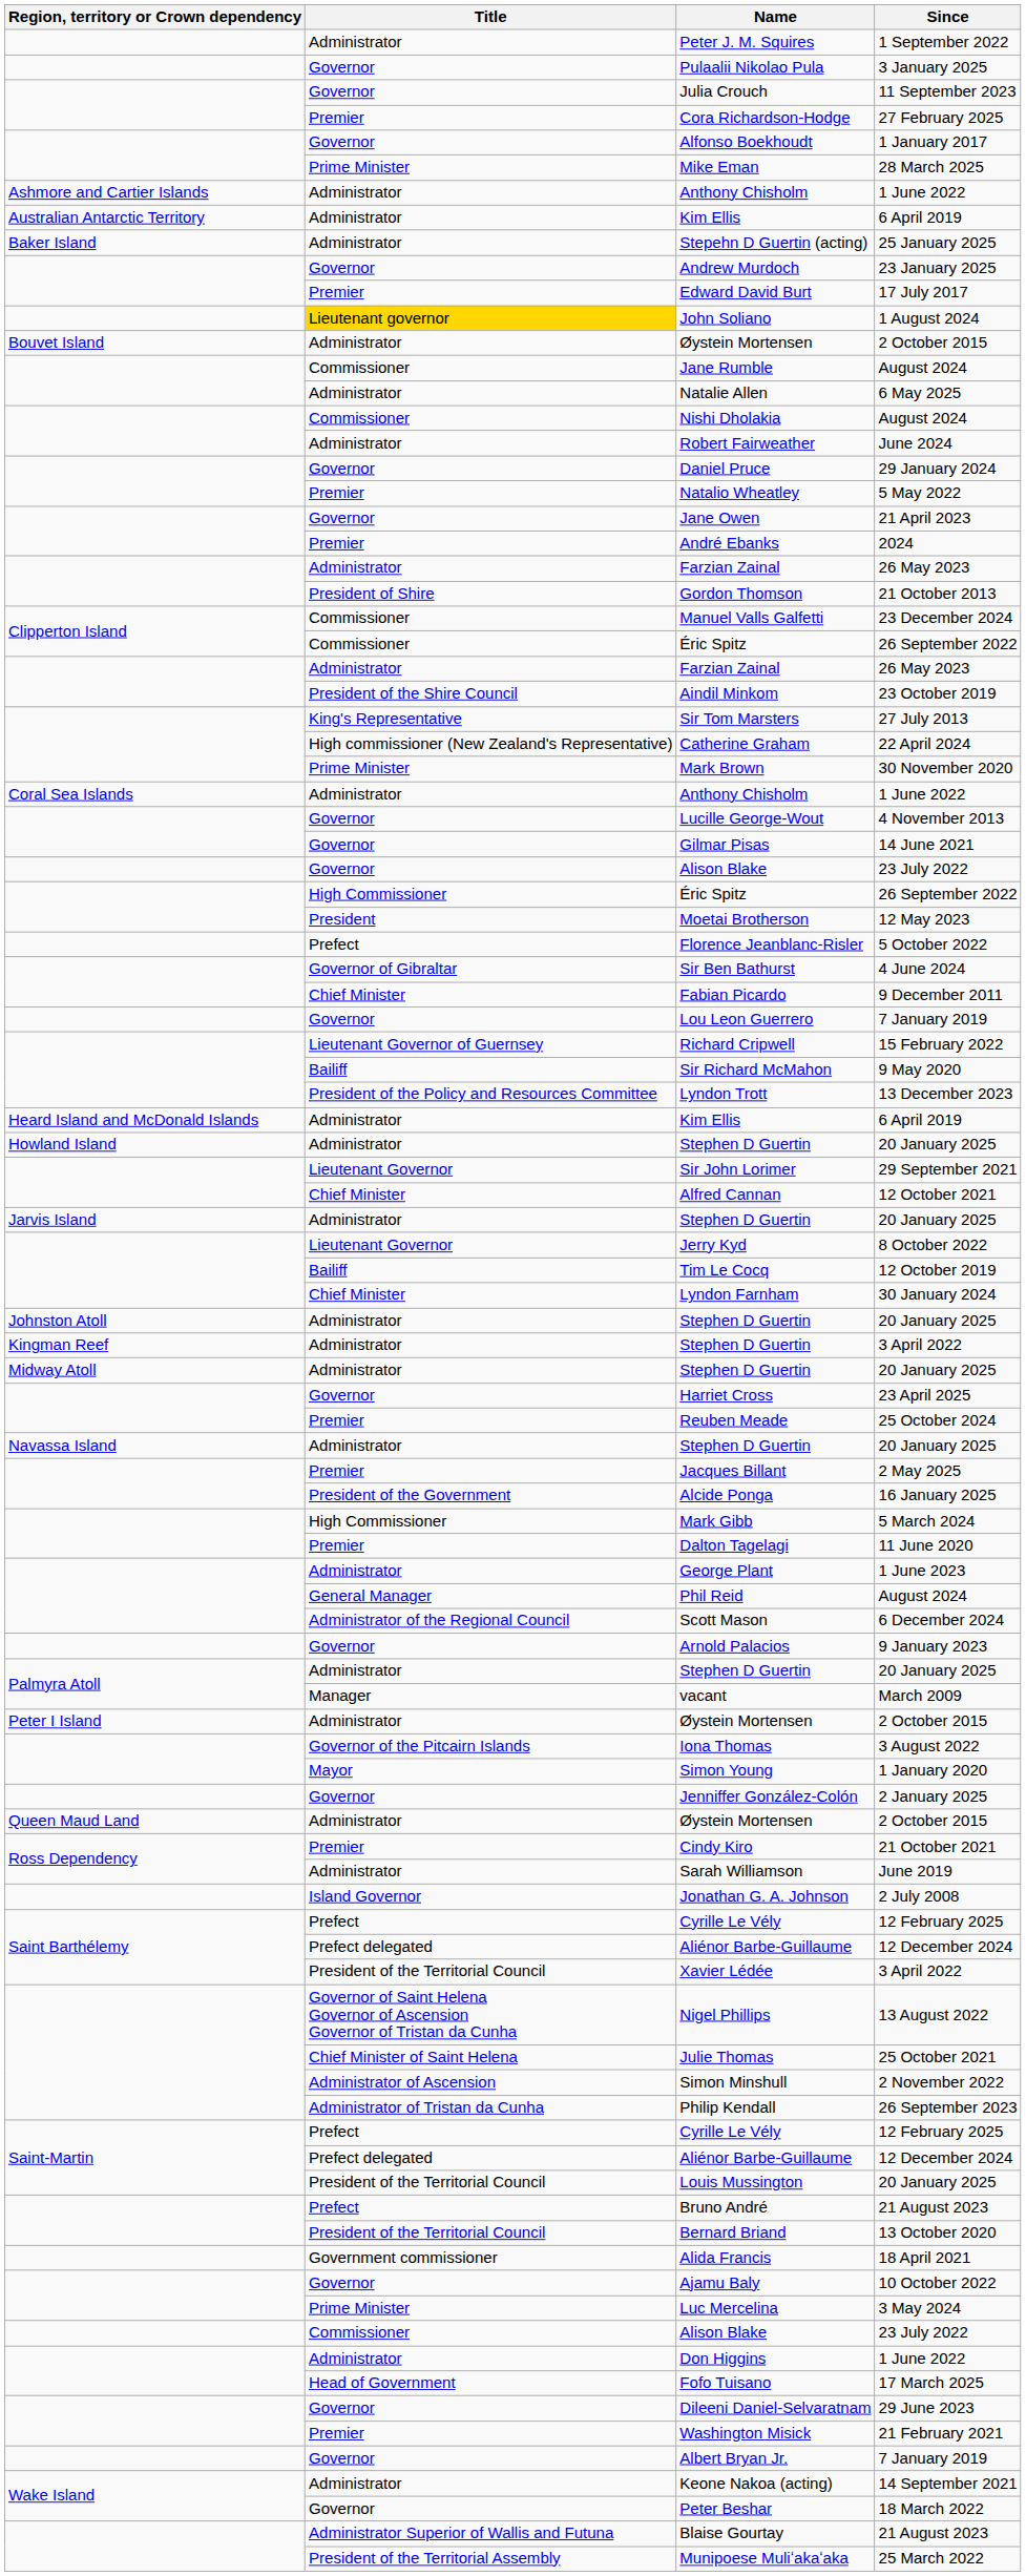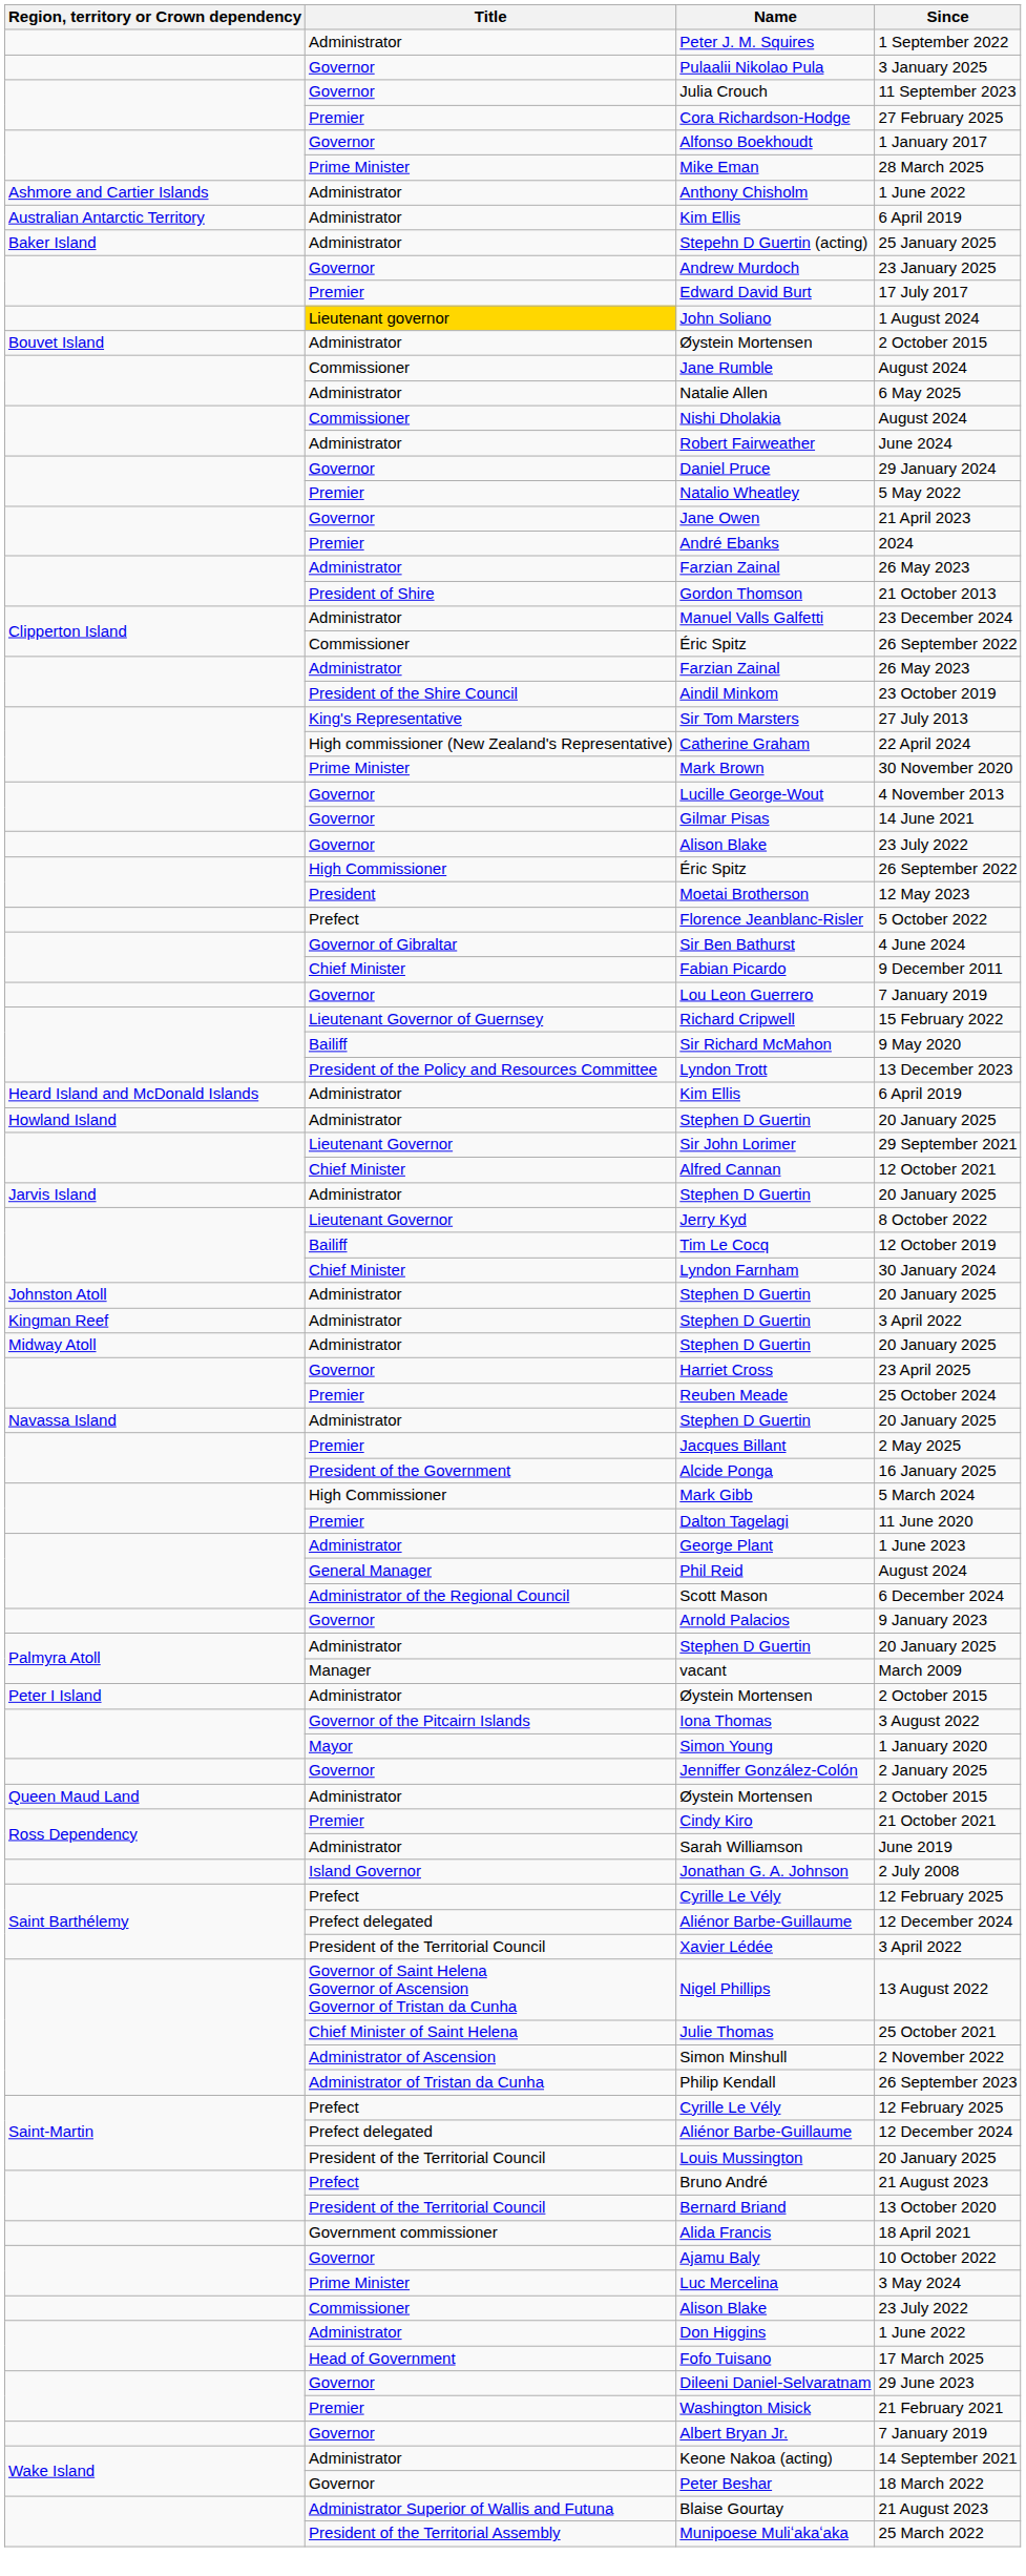 <table class="wikitable sortable">
 <tr>
 <th>Region, territory or Crown dependency</th>
 <th>Title</th>
 <th>Name</th>
 <th>Since</th>
 </tr>
 <tr>
 <td></td>
 <td>Administrator</td>
 <td><a href='#'>Peter J. M. Squires</a></td>
 <td>1 September 2022</td>
 </tr>
 <tr>
 <td></td>
 <td><a href='#'>Governor</a></td>
 <td><a href='#'>Pulaalii Nikolao Pula</a></td>
 <td>3 January 2025</td>
 </tr>
 <tr>
 <td rowspan="2"></td>
 <td><a href='#'>Governor</a></td>
 <td>Julia Crouch</td>
 <td>11 September 2023</td>
 </tr>
 <tr>
 <td><a href='#'>Premier</a></td>
 <td><a href='#'>Cora Richardson-Hodge</a></td>
 <td>27 February 2025</td>
 </tr>
 <tr>
 <td rowspan="2"></td>
 <td><a href='#'>Governor</a></td>
 <td><a href='#'>Alfonso Boekhoudt</a></td>
 <td>1 January 2017</td>
 </tr>
 <tr>
 <td><a href='#'>Prime Minister</a></td>
 <td><a href='#'>Mike Eman</a></td>
 <td>28 March 2025</td>
 </tr>
 <tr>
 <td> <a href='#'>Ashmore and Cartier Islands</a></td>
 <td>Administrator</td>
 <td><a href='#'>Anthony Chisholm</a></td>
 <td>1 June 2022</td>
 </tr>
 <tr>
 <td> <a href='#'>Australian Antarctic Territory</a></td>
 <td>Administrator</td>
 <td><a href='#'>Kim Ellis</a></td>
 <td>6 April 2019</td>
 </tr>
 <tr>
 <td> <a href='#'>Baker Island</a></td>
 <td>Administrator</td>
 <td><a href='#'>Stepehn D Guertin</a> (acting)</td>
 <td>25 January 2025</td>
 </tr>
 <tr>
 <td rowspan="2"></td>
 <td><a href='#'>Governor</a></td>
 <td><a href='#'>Andrew Murdoch</a></td>
 <td>23 January 2025</td>
 </tr>
 <tr>
 <td><a href='#'>Premier</a></td>
 <td><a href='#'>Edward David Burt</a></td>
 <td>17 July 2017</td>
 </tr>
 <tr>
 <td></td>
 <td style="background: gold;">Lieutenant governor</td>
 <td><a href='#'>John Soliano</a></td>
 <td>1 August 2024</td>
 </tr>
 <tr>
 <td> <a href='#'>Bouvet Island</a></td>
 <td>Administrator</td>
 <td>Øystein Mortensen</td>
 <td>2 October 2015</td>
 </tr>
 <tr>
 <td rowspan="2"></td>
 <td>Commissioner</td>
 <td><a href='#'>Jane Rumble</a></td>
 <td>August 2024</td>
 </tr>
 <tr>
 <td>Administrator</td>
 <td>Natalie Allen</td>
 <td>6 May 2025</td>
 </tr>
 <tr>
 <td rowspan="2"></td>
 <td><a href='#'>Commissioner</a></td>
 <td><a href='#'>Nishi Dholakia</a></td>
 <td>August 2024</td>
 </tr>
 <tr>
 <td>Administrator</td>
 <td><a href='#'>Robert Fairweather</a></td>
 <td>June 2024</td>
 </tr>
 <tr>
 <td rowspan="2"></td>
 <td><a href='#'>Governor</a></td>
 <td><a href='#'>Daniel Pruce</a></td>
 <td>29 January 2024</td>
 </tr>
 <tr>
 <td><a href='#'>Premier</a></td>
 <td><a href='#'>Natalio Wheatley</a></td>
 <td>5 May 2022</td>
 </tr>
 <tr>
 <td rowspan="2"></td>
 <td><a href='#'>Governor</a></td>
 <td><a href='#'>Jane Owen</a></td>
 <td>21 April 2023</td>
 </tr>
 <tr>
 <td><a href='#'>Premier</a></td>
 <td><a href='#'>André Ebanks</a></td>
 <td>2024</td>
 </tr>
 <tr>
 <td rowspan="2"></td>
 <td><a href='#'>Administrator</a></td>
 <td><a href='#'>Farzian Zainal</a></td>
 <td>26 May 2023</td>
 </tr>
 <tr>
 <td><a href='#'>President of Shire</a></td>
 <td><a href='#'>Gordon Thomson</a></td>
 <td>21 October 2013</td>
 </tr>
 <tr>
 <td rowspan="2"> <a href='#'>Clipperton Island</a></td>
-<td>Commissioner</td>
+<td>Administrator</td>
 <td><a href='#'>Manuel Valls Galfetti</a></td>
 <td>23 December 2024</td>
 </tr>
 <tr>
 <td>Commissioner</td>
 <td>Éric Spitz</td>
 <td>26 September 2022</td>
 </tr>
 <tr>
 <td rowspan="2"></td>
 <td><a href='#'>Administrator</a></td>
 <td><a href='#'>Farzian Zainal</a></td>
 <td>26 May 2023</td>
 </tr>
 <tr>
 <td><a href='#'>President of the Shire Council</a></td>
 <td><a href='#'>Aindil Minkom</a></td>
 <td>23 October 2019</td>
 </tr>
 <tr>
 <td rowspan="3"></td>
 <td><a href='#'>King's Representative</a></td>
 <td><a href='#'>Sir Tom Marsters</a></td>
 <td>27 July 2013</td>
 </tr>
 <tr>
 <td>High commissioner (New Zealand's Representative)</td>
 <td><a href='#'>Catherine Graham</a></td>
 <td>22 April 2024</td>
 </tr>
 <tr>
 <td><a href='#'>Prime Minister</a></td>
 <td><a href='#'>Mark Brown</a></td>
 <td>30 November 2020</td>
-</tr>
-<tr>
-<td> <a href='#'>Coral Sea Islands</a></td>
-<td>Administrator</td>
-<td><a href='#'>Anthony Chisholm</a></td>
-<td>1 June 2022</td>
 </tr>
 <tr>
 <td rowspan="2"></td>
 <td><a href='#'>Governor</a></td>
 <td><a href='#'>Lucille George-Wout</a></td>
 <td>4 November 2013</td>
 </tr>
 <tr>
 <td><a href='#'>Governor</a></td>
 <td><a href='#'>Gilmar Pisas</a></td>
 <td>14 June 2021</td>
 </tr>
 <tr>
 <td></td>
 <td><a href='#'>Governor</a></td>
 <td><a href='#'>Alison Blake</a></td>
 <td>23 July 2022</td>
 </tr>
 <tr>
 <td rowspan="2"></td>
 <td><a href='#'>High Commissioner</a></td>
 <td>Éric Spitz</td>
 <td>26 September 2022</td>
 </tr>
 <tr>
 <td><a href='#'>President</a></td>
 <td><a href='#'>Moetai Brotherson</a></td>
 <td>12 May 2023</td>
 </tr>
 <tr>
 <td></td>
 <td>Prefect</td>
 <td><a href='#'>Florence Jeanblanc-Risler</a></td>
 <td>5 October 2022</td>
 </tr>
 <tr>
 <td rowspan="2"></td>
 <td><a href='#'>Governor of Gibraltar</a></td>
 <td><a href='#'>Sir Ben Bathurst</a></td>
 <td>4 June 2024</td>
 </tr>
 <tr>
 <td><a href='#'>Chief Minister</a></td>
 <td><a href='#'>Fabian Picardo</a></td>
 <td>9 December 2011</td>
 </tr>
 <tr>
 <td></td>
 <td><a href='#'>Governor</a></td>
 <td><a href='#'>Lou Leon Guerrero</a></td>
 <td>7 January 2019</td>
 </tr>
 <tr>
 <td rowspan="3"></td>
 <td><a href='#'>Lieutenant Governor of Guernsey</a></td>
 <td><a href='#'>Richard Cripwell</a></td>
 <td>15 February 2022</td>
 </tr>
 <tr>
 <td><a href='#'>Bailiff</a></td>
 <td><a href='#'>Sir Richard McMahon</a></td>
 <td>9 May 2020</td>
 </tr>
 <tr>
 <td><a href='#'>President of the Policy and Resources Committee</a></td>
 <td><a href='#'>Lyndon Trott</a></td>
 <td>13 December 2023</td>
 </tr>
 <tr>
 <td> <a href='#'>Heard Island and McDonald Islands</a></td>
 <td>Administrator</td>
 <td><a href='#'>Kim Ellis</a></td>
 <td>6 April 2019</td>
 </tr>
 <tr>
 <td> <a href='#'>Howland Island</a></td>
 <td>Administrator</td>
 <td><a href='#'>Stephen D Guertin</a></td>
 <td>20 January 2025</td>
 </tr>
 <tr>
 <td rowspan="2"></td>
 <td><a href='#'>Lieutenant Governor</a></td>
 <td><a href='#'>Sir John Lorimer</a></td>
 <td>29 September 2021</td>
 </tr>
 <tr>
 <td><a href='#'>Chief Minister</a></td>
 <td><a href='#'>Alfred Cannan</a></td>
 <td>12 October 2021</td>
 </tr>
 <tr>
 <td> <a href='#'>Jarvis Island</a></td>
 <td>Administrator</td>
 <td><a href='#'>Stephen D Guertin</a></td>
 <td>20 January 2025</td>
 </tr>
 <tr>
 <td rowspan="3"></td>
 <td><a href='#'>Lieutenant Governor</a></td>
 <td><a href='#'>Jerry Kyd</a></td>
 <td>8 October 2022</td>
 </tr>
 <tr>
 <td><a href='#'>Bailiff</a></td>
 <td><a href='#'>Tim Le Cocq</a></td>
 <td>12 October 2019</td>
 </tr>
 <tr>
 <td><a href='#'>Chief Minister</a></td>
 <td><a href='#'>Lyndon Farnham</a></td>
 <td>30 January 2024</td>
 </tr>
 <tr>
 <td> <a href='#'>Johnston Atoll</a></td>
 <td>Administrator</td>
 <td><a href='#'>Stephen D Guertin</a></td>
 <td>20 January 2025</td>
 </tr>
 <tr>
 <td> <a href='#'>Kingman Reef</a></td>
 <td>Administrator</td>
 <td><a href='#'>Stephen D Guertin</a></td>
 <td>3 April 2022</td>
 </tr>
 <tr>
 <td> <a href='#'>Midway Atoll</a></td>
 <td>Administrator</td>
 <td><a href='#'>Stephen D Guertin</a></td>
 <td>20 January 2025</td>
 </tr>
 <tr>
 <td rowspan="2"></td>
 <td><a href='#'>Governor</a></td>
 <td><a href='#'>Harriet Cross</a></td>
 <td>23 April 2025</td>
 </tr>
 <tr>
 <td><a href='#'>Premier</a></td>
 <td><a href='#'>Reuben Meade</a></td>
 <td>25 October 2024</td>
 </tr>
 <tr>
 <td> <a href='#'>Navassa Island</a></td>
 <td>Administrator</td>
 <td><a href='#'>Stephen D Guertin</a></td>
 <td>20 January 2025</td>
 </tr>
 <tr>
 <td rowspan="2"></td>
 <td><a href='#'>Premier</a></td>
 <td><a href='#'>Jacques Billant</a></td>
 <td>2 May 2025</td>
 </tr>
 <tr>
 <td><a href='#'>President of the Government</a></td>
 <td><a href='#'>Alcide Ponga</a></td>
 <td>16 January 2025</td>
 </tr>
 <tr>
 <td rowspan="2"></td>
 <td>High Commissioner</td>
 <td><a href='#'>Mark Gibb</a></td>
 <td>5 March 2024</td>
 </tr>
 <tr>
 <td><a href='#'>Premier</a></td>
 <td><a href='#'>Dalton Tagelagi</a></td>
 <td>11 June 2020</td>
 </tr>
 <tr>
 <td rowspan="3"></td>
 <td><a href='#'>Administrator</a></td>
 <td><a href='#'>George Plant</a></td>
 <td>1 June 2023</td>
 </tr>
 <tr>
 <td><a href='#'>General Manager</a></td>
 <td><a href='#'>Phil Reid</a></td>
 <td>August 2024</td>
 </tr>
 <tr>
 <td><a href='#'>Administrator of the Regional Council</a></td>
 <td>Scott Mason</td>
 <td>6 December 2024</td>
 </tr>
 <tr>
 <td></td>
 <td><a href='#'>Governor</a></td>
 <td><a href='#'>Arnold Palacios</a></td>
 <td>9 January 2023</td>
 </tr>
 <tr>
 <td rowspan="2"> <a href='#'>Palmyra Atoll</a></td>
 <td>Administrator</td>
 <td><a href='#'>Stephen D Guertin</a></td>
 <td>20 January 2025</td>
 </tr>
 <tr>
 <td>Manager</td>
 <td>vacant</td>
 <td>March 2009</td>
 </tr>
 <tr>
 <td> <a href='#'>Peter I Island</a></td>
 <td>Administrator</td>
 <td>Øystein Mortensen</td>
 <td>2 October 2015</td>
 </tr>
 <tr>
 <td rowspan="2"></td>
 <td><a href='#'>Governor of the Pitcairn Islands</a></td>
 <td><a href='#'>Iona Thomas</a></td>
 <td>3 August 2022</td>
 </tr>
 <tr>
 <td><a href='#'>Mayor</a></td>
 <td><a href='#'>Simon Young</a></td>
 <td>1 January 2020</td>
 </tr>
 <tr>
 <td></td>
 <td><a href='#'>Governor</a></td>
 <td><a href='#'>Jenniffer González-Colón</a></td>
 <td>2 January 2025</td>
 </tr>
 <tr>
 <td> <a href='#'>Queen Maud Land</a></td>
 <td>Administrator</td>
 <td>Øystein Mortensen</td>
 <td>2 October 2015</td>
 </tr>
 <tr>
 <td rowspan="2"> <a href='#'>Ross Dependency</a></td>
 <td><a href='#'>Premier</a></td>
 <td><a href='#'>Cindy Kiro</a></td>
 <td>21 October 2021</td>
 </tr>
 <tr>
 <td>Administrator</td>
 <td>Sarah Williamson</td>
 <td>June 2019</td>
 </tr>
 <tr>
 <td></td>
 <td><a href='#'>Island Governor</a></td>
 <td><a href='#'>Jonathan G. A. Johnson</a></td>
 <td>2 July 2008</td>
 </tr>
 <tr>
 <td rowspan="3"> <a href='#'>Saint Barthélemy</a></td>
 <td>Prefect</td>
 <td><a href='#'>Cyrille Le Vély</a></td>
 <td>12 February 2025</td>
 </tr>
 <tr>
 <td>Prefect delegated</td>
 <td><a href='#'>Aliénor Barbe-Guillaume</a></td>
 <td>12 December 2024</td>
 </tr>
 <tr>
 <td>President of the Territorial Council</td>
 <td><a href='#'>Xavier Lédée</a></td>
 <td>3 April 2022</td>
 </tr>
 <tr>
 <td rowspan="4"></td>
 <td><a href='#'>Governor of Saint Helena</a><br><a href='#'>Governor of Ascension</a><br><a href='#'>Governor of Tristan da Cunha</a></td>
 <td><a href='#'>Nigel Phillips</a></td>
 <td>13 August 2022</td>
 </tr>
 <tr>
 <td><a href='#'>Chief Minister of Saint Helena</a></td>
 <td><a href='#'>Julie Thomas</a></td>
 <td>25 October 2021</td>
 </tr>
 <tr>
 <td><a href='#'>Administrator of Ascension</a></td>
 <td>Simon Minshull</td>
 <td>2 November 2022</td>
 </tr>
 <tr>
 <td><a href='#'>Administrator of Tristan da Cunha</a></td>
 <td>Philip Kendall</td>
 <td>26 September 2023</td>
 </tr>
 <tr>
 <td rowspan="3">  <a href='#'>Saint-Martin</a></td>
 <td>Prefect</td>
 <td><a href='#'>Cyrille Le Vély</a></td>
 <td>12 February 2025</td>
 </tr>
 <tr>
 <td>Prefect delegated</td>
 <td><a href='#'>Aliénor Barbe-Guillaume</a></td>
 <td>12 December 2024</td>
 </tr>
 <tr>
 <td>President of the Territorial Council</td>
 <td><a href='#'>Louis Mussington</a></td>
 <td>20 January 2025</td>
 </tr>
 <tr>
 <td rowspan="2"></td>
 <td><a href='#'>Prefect</a></td>
 <td>Bruno André</td>
 <td>21 August 2023</td>
 </tr>
 <tr>
 <td><a href='#'>President of the Territorial Council</a></td>
 <td><a href='#'>Bernard Briand</a></td>
 <td>13 October 2020</td>
 </tr>
 <tr>
 <td></td>
 <td>Government commissioner</td>
 <td><a href='#'>Alida Francis</a></td>
 <td>18 April 2021</td>
 </tr>
 <tr>
 <td rowspan="2"></td>
 <td><a href='#'>Governor</a></td>
 <td><a href='#'>Ajamu Baly</a></td>
 <td>10 October 2022</td>
 </tr>
 <tr>
 <td><a href='#'>Prime Minister</a></td>
 <td><a href='#'>Luc Mercelina</a></td>
 <td>3 May 2024</td>
 </tr>
 <tr>
 <td></td>
 <td><a href='#'>Commissioner</a></td>
 <td><a href='#'>Alison Blake</a></td>
 <td>23 July 2022</td>
 </tr>
 <tr>
 <td rowspan=2></td>
 <td><a href='#'>Administrator</a></td>
 <td><a href='#'>Don Higgins</a></td>
 <td>1 June 2022</td>
 </tr>
 <tr>
 <td><a href='#'>Head of Government</a></td>
 <td><a href='#'>Fofo Tuisano</a></td>
 <td>17 March 2025</td>
 </tr>
 <tr>
 <td rowspan="2"></td>
 <td><a href='#'>Governor</a></td>
 <td><a href='#'>Dileeni Daniel-Selvaratnam</a></td>
 <td>29 June 2023</td>
 </tr>
 <tr>
 <td><a href='#'>Premier</a></td>
 <td><a href='#'>Washington Misick</a></td>
 <td>21 February 2021</td>
 </tr>
 <tr>
 <td></td>
 <td><a href='#'>Governor</a></td>
 <td><a href='#'>Albert Bryan Jr.</a></td>
 <td>7 January 2019</td>
 </tr>
 <tr>
 <td rowspan="2"> <a href='#'>Wake Island</a></td>
 <td>Administrator</td>
 <td>Keone Nakoa (acting)</td>
 <td>14 September 2021</td>
 </tr>
 <tr>
 <td>Governor</td>
 <td><a href='#'>Peter Beshar</a></td>
 <td>18 March 2022</td>
 </tr>
 <tr>
 <td rowspan="2"></td>
 <td><a href='#'>Administrator Superior of Wallis and Futuna</a></td>
 <td>Blaise Gourtay</td>
 <td>21 August 2023</td>
 </tr>
 <tr>
 <td><a href='#'>President of the Territorial Assembly</a></td>
 <td><a href='#'>Munipoese Muliʻakaʻaka</a></td>
 <td>25 March 2022</td>
 </tr>
 </table>
